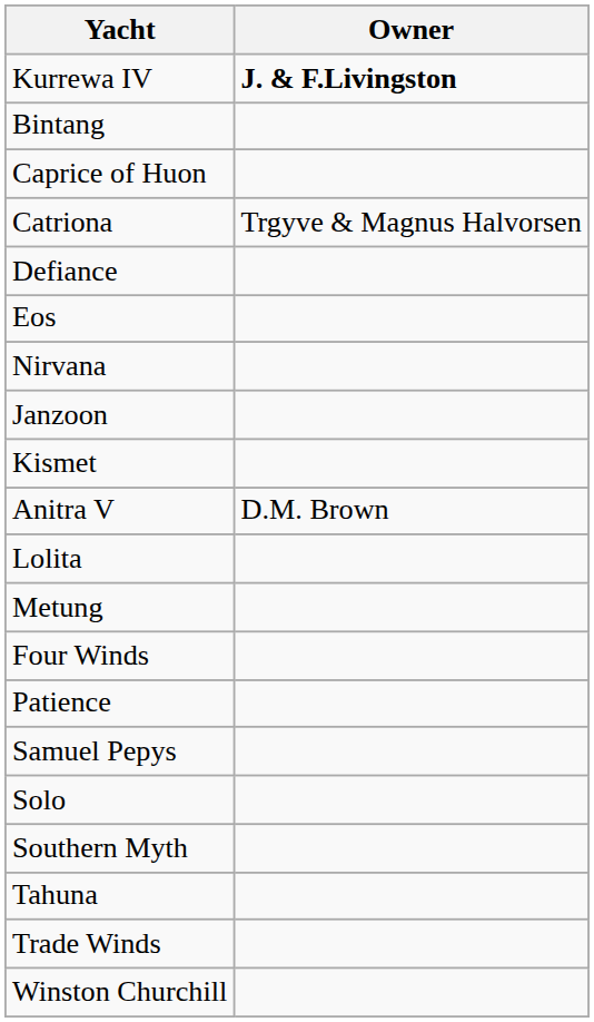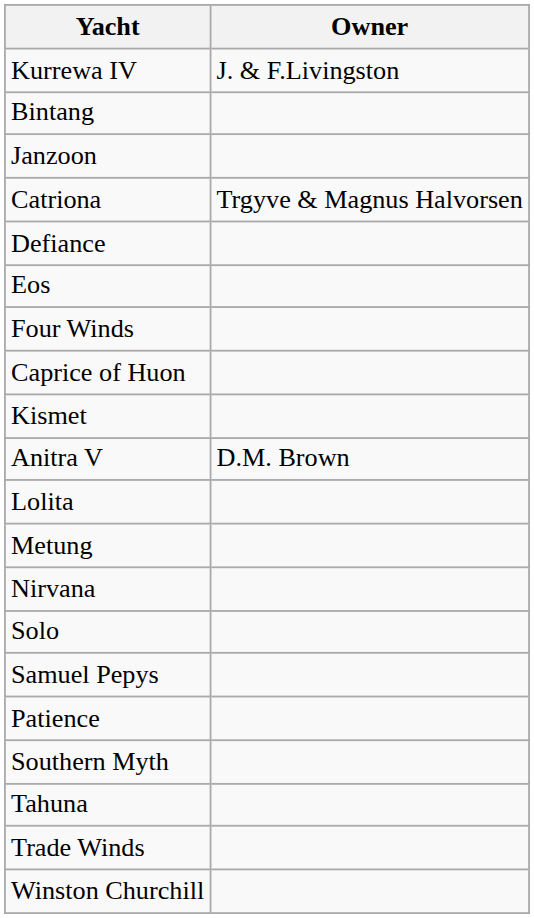 <table class="sortable wikitable" style="font-size:90%;">
 <tr>
 <th>Yacht</th>
 <th>Owner</th>
 </tr>
 <tr>
 <td>Kurrewa IV</td>
-<td><strong>J. & F.Livingston</strong></td>
+<td>J. & F.Livingston</td>
 </tr>
 <tr>
 <td>Bintang</td>
 <td></td>
 </tr>
 <tr>
-<td>Caprice of Huon</td>
+<td>Janzoon</td>
 <td></td>
 </tr>
 <tr>
 <td>Catriona</td>
 <td>Trgyve & Magnus Halvorsen</td>
 </tr>
 <tr>
 <td>Defiance</td>
 <td></td>
 </tr>
 <tr>
 <td>Eos</td>
 <td></td>
 </tr>
 <tr>
-<td>Nirvana</td>
+<td>Four Winds</td>
 <td></td>
 </tr>
 <tr>
-<td>Janzoon</td>
+<td>Caprice of Huon</td>
 <td></td>
 </tr>
 <tr>
 <td>Kismet</td>
 <td></td>
 </tr>
 <tr>
 <td>Anitra V</td>
 <td>D.M. Brown</td>
 </tr>
 <tr>
 <td>Lolita</td>
 <td></td>
 </tr>
 <tr>
 <td>Metung</td>
 <td></td>
 </tr>
 <tr>
-<td>Four Winds</td>
+<td>Nirvana</td>
 <td></td>
 </tr>
 <tr>
-<td>Patience</td>
+<td>Solo</td>
 <td></td>
 </tr>
 <tr>
 <td>Samuel Pepys</td>
 <td></td>
 </tr>
 <tr>
-<td>Solo</td>
+<td>Patience</td>
 <td></td>
 </tr>
 <tr>
 <td>Southern Myth</td>
 <td></td>
 </tr>
 <tr>
 <td>Tahuna</td>
 <td></td>
 </tr>
 <tr>
 <td>Trade Winds</td>
 <td></td>
 </tr>
 <tr>
 <td>Winston Churchill</td>
 <td></td>
 </tr>
 </table>
